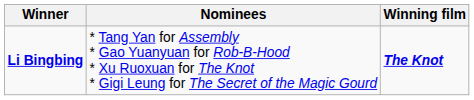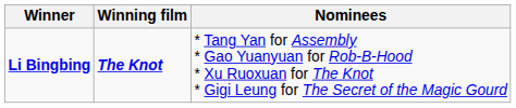 <table class="wikitable">
 <tr>
 <th>Winner</th>
+<th>Winning film</th>
 <th>Nominees</th>
-<th>Winning film</th>
 </tr>
 <tr>
 <td><strong><a href='#'>Li Bingbing</a></strong></td>
+<td><strong><em><a href='#'>The Knot</a></em></strong></td>
 <td>* <a href='#'>Tang Yan</a> for <em><a href='#'>Assembly</a></em><br> * <a href='#'>Gao Yuanyuan</a> for <em><a href='#'>Rob-B-Hood</a></em><br> * <a href='#'>Xu Ruoxuan</a> for <em><a href='#'>The Knot</a></em><br> * <a href='#'>Gigi Leung</a> for <em><a href='#'>The Secret of the Magic Gourd</a></em></td>
-<td><strong><em><a href='#'>The Knot</a></em></strong></td>
 </tr>
 </table>
